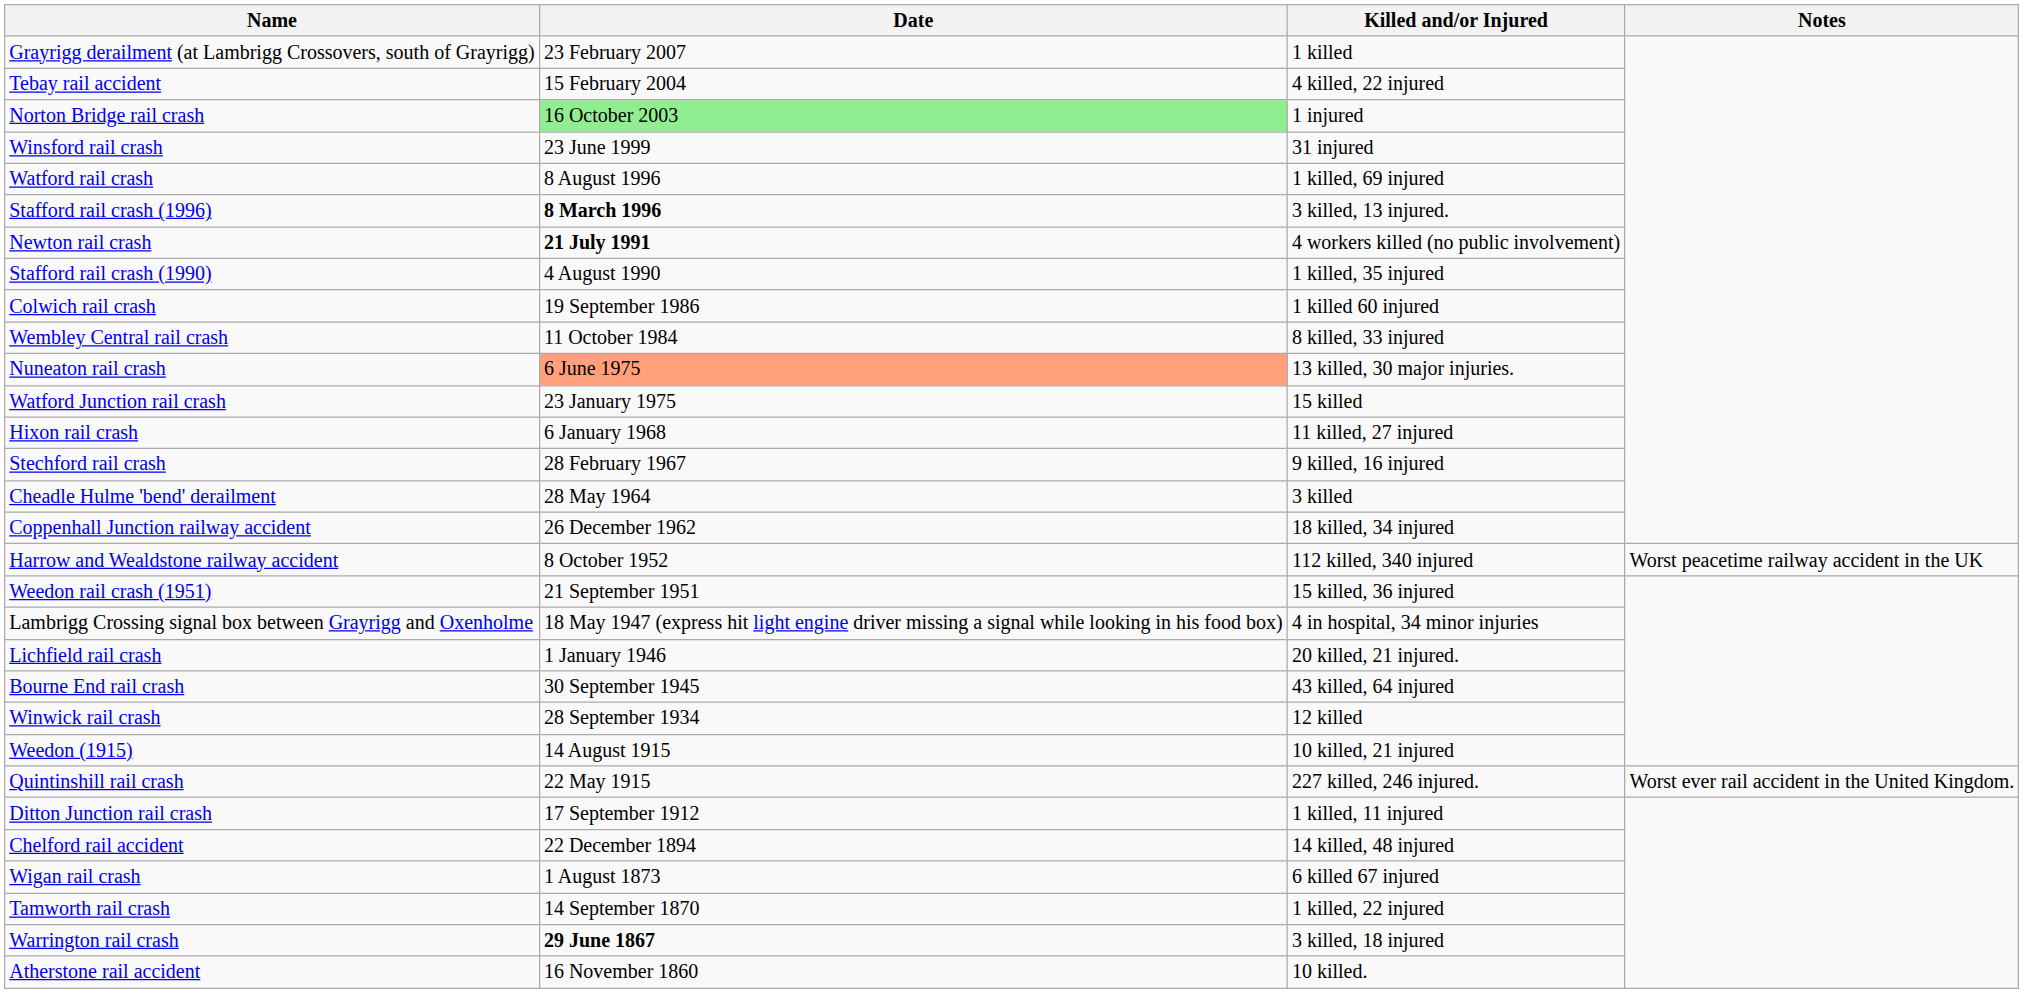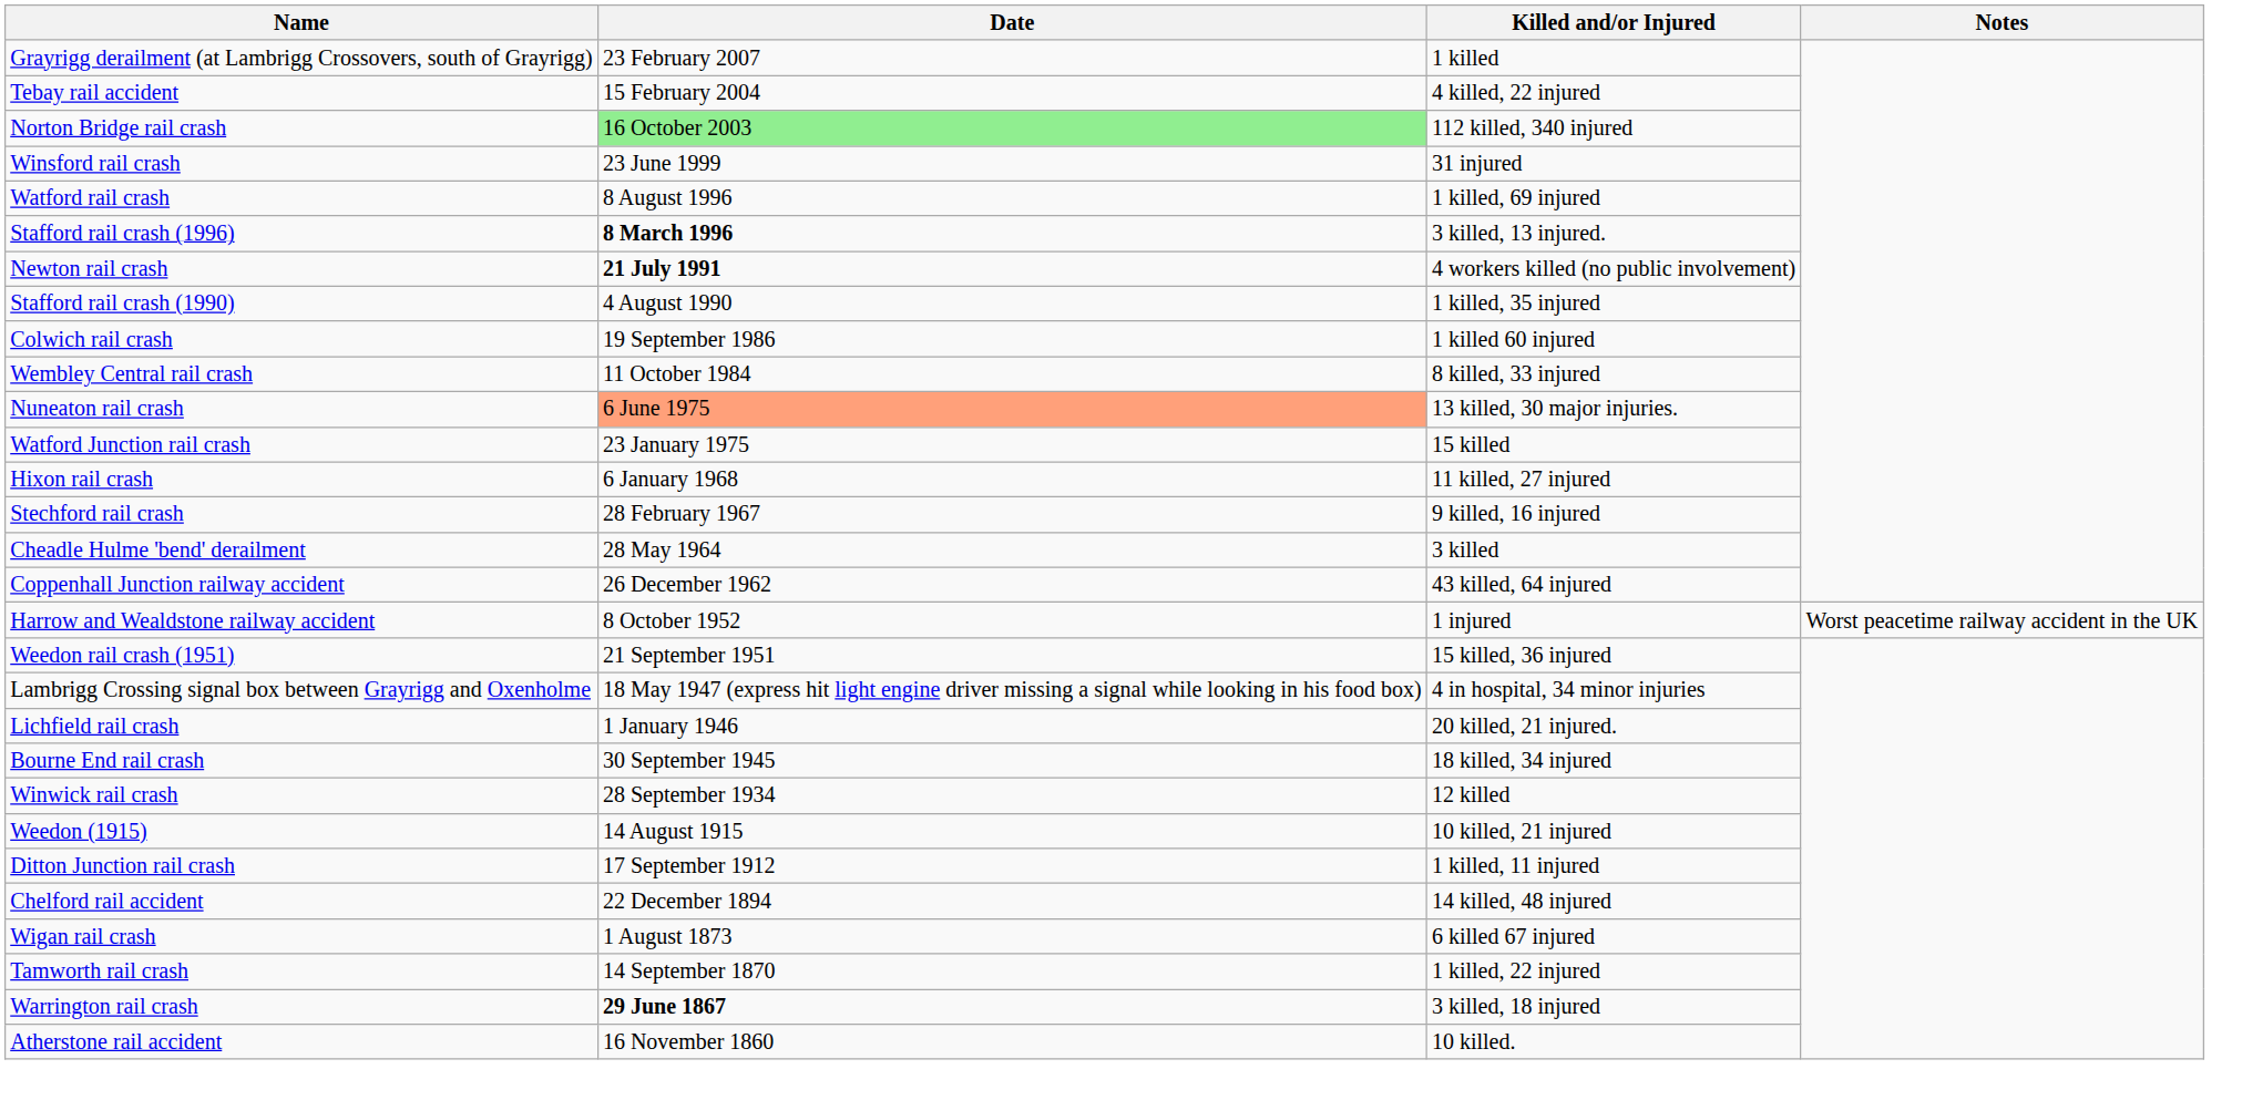 <table class="wikitable">
 <tr>
 <th>Name</th>
 <th>Date</th>
 <th>Killed and/or Injured</th>
 <th>Notes</th>
 </tr>
 <tr>
 <td><a href='#'>Grayrigg derailment</a> (at Lambrigg Crossovers, south of Grayrigg)</td>
 <td>23 February 2007</td>
 <td>1 killed</td>
 </tr>
 <tr>
 <td><a href='#'>Tebay rail accident</a></td>
 <td>15 February 2004</td>
 <td>4 killed, 22 injured</td>
 </tr>
 <tr>
 <td><a href='#'>Norton Bridge rail crash</a></td>
 <td style="background: lightgreen;">16 October 2003</td>
-<td>1 injured</td>
+<td>112 killed, 340 injured</td>
 </tr>
 <tr>
 <td><a href='#'>Winsford rail crash</a></td>
 <td>23 June 1999</td>
 <td>31 injured</td>
 </tr>
 <tr>
 <td><a href='#'>Watford rail crash</a></td>
 <td>8 August 1996</td>
 <td>1 killed, 69 injured</td>
 </tr>
 <tr>
 <td><a href='#'>Stafford rail crash (1996)</a></td>
 <td><strong>8 March 1996</strong></td>
 <td>3 killed, 13 injured.</td>
 </tr>
 <tr>
 <td><a href='#'>Newton rail crash</a></td>
 <td><strong>21 July 1991</strong></td>
 <td>4 workers killed (no public involvement)</td>
 </tr>
 <tr>
 <td><a href='#'>Stafford rail crash (1990)</a></td>
 <td>4 August 1990</td>
 <td>1 killed, 35 injured</td>
 </tr>
 <tr>
 <td><a href='#'>Colwich rail crash</a></td>
 <td>19 September 1986</td>
 <td>1 killed 60 injured</td>
 </tr>
 <tr>
 <td><a href='#'>Wembley Central rail crash</a></td>
 <td>11 October 1984</td>
 <td>8 killed, 33 injured</td>
 </tr>
 <tr>
 <td><a href='#'>Nuneaton rail crash</a></td>
 <td style="background: lightsalmon;">6 June 1975</td>
 <td>13 killed, 30 major injuries.</td>
 </tr>
 <tr>
 <td><a href='#'>Watford Junction rail crash</a></td>
 <td>23 January 1975</td>
 <td>15 killed</td>
 </tr>
 <tr>
 <td><a href='#'>Hixon rail crash</a></td>
 <td>6 January 1968</td>
 <td>11 killed, 27 injured</td>
 </tr>
 <tr>
 <td><a href='#'>Stechford rail crash</a></td>
 <td>28 February 1967</td>
 <td>9 killed, 16 injured</td>
 </tr>
 <tr>
 <td><a href='#'>Cheadle Hulme 'bend' derailment</a></td>
 <td>28 May 1964</td>
 <td>3 killed</td>
 </tr>
 <tr>
 <td><a href='#'>Coppenhall Junction railway accident</a></td>
 <td>26 December 1962</td>
-<td>18 killed, 34 injured</td>
+<td>43 killed, 64 injured</td>
 </tr>
 <tr>
 <td><a href='#'>Harrow and Wealdstone railway accident</a></td>
 <td>8 October 1952</td>
-<td>112 killed, 340 injured</td>
+<td>1 injured</td>
 <td>Worst peacetime railway accident in the UK</td>
 </tr>
 <tr>
 <td><a href='#'>Weedon rail crash (1951)</a></td>
 <td>21 September 1951</td>
 <td>15 killed, 36 injured</td>
 </tr>
 <tr>
 <td>Lambrigg Crossing signal box between <a href='#'>Grayrigg</a> and <a href='#'>Oxenholme</a></td>
 <td>18 May 1947 (express hit <a href='#'>light engine</a> driver missing a signal while looking in his food box)</td>
 <td>4 in hospital, 34 minor injuries</td>
 </tr>
 <tr>
 <td><a href='#'>Lichfield rail crash</a></td>
 <td>1 January 1946</td>
 <td>20 killed, 21 injured.</td>
 </tr>
 <tr>
 <td><a href='#'>Bourne End rail crash</a></td>
 <td>30 September 1945</td>
-<td>43 killed, 64 injured</td>
+<td>18 killed, 34 injured</td>
 </tr>
 <tr>
 <td><a href='#'>Winwick rail crash</a></td>
 <td>28 September 1934</td>
 <td>12 killed</td>
 </tr>
 <tr>
 <td><a href='#'>Weedon (1915)</a></td>
 <td>14 August 1915</td>
 <td>10 killed, 21 injured</td>
-</tr>
-<tr>
-<td><a href='#'>Quintinshill rail crash</a></td>
-<td>22 May 1915</td>
-<td>227 killed, 246 injured.</td>
-<td>Worst ever rail accident in the United Kingdom.</td>
 </tr>
 <tr>
 <td><a href='#'>Ditton Junction rail crash</a></td>
 <td>17 September 1912</td>
 <td>1 killed, 11 injured</td>
 </tr>
 <tr>
 <td><a href='#'>Chelford rail accident</a></td>
 <td>22 December 1894</td>
 <td>14 killed, 48 injured</td>
 </tr>
 <tr>
 <td><a href='#'>Wigan rail crash</a></td>
 <td>1 August 1873</td>
 <td>6 killed 67 injured</td>
 </tr>
 <tr>
 <td><a href='#'>Tamworth rail crash</a></td>
 <td>14 September 1870</td>
 <td>1 killed, 22 injured</td>
 </tr>
 <tr>
 <td><a href='#'>Warrington rail crash</a></td>
 <td><strong>29 June 1867</strong></td>
 <td>3 killed, 18 injured</td>
 </tr>
 <tr>
 <td><a href='#'>Atherstone rail accident</a></td>
 <td>16 November 1860</td>
 <td>10 killed.</td>
 </tr>
 </table>
